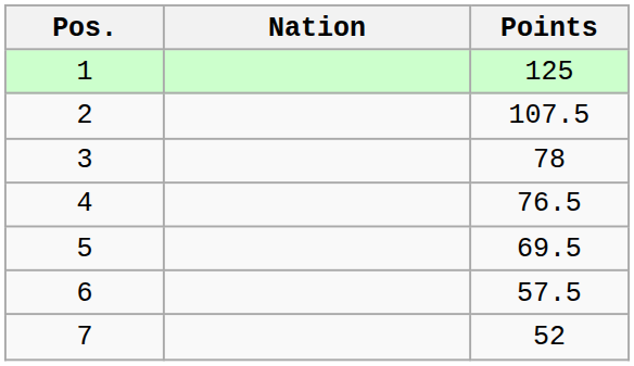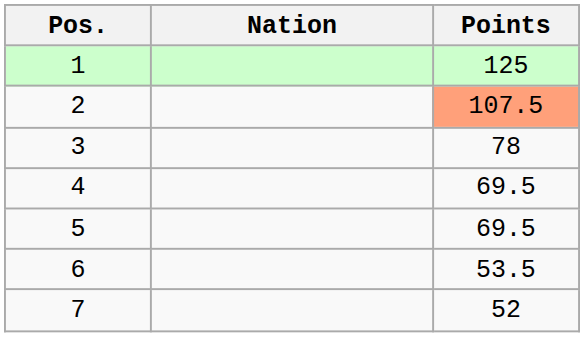 <table class="wikitable gauche" cellspacing="1" style="width:300px;">
 <tr style="background:#efefef; text-align:center;">
 <th style="width:70px;">Pos.</th>
 <th>Nation</th>
 <th style="width:70px;">Points</th>
 </tr>
 <tr style="vertical-align:top; text-align:center; background:#ccffcc;">
 <td>1</td>
 <td style="text-align:left;"></td>
 <td>125</td>
 </tr>
 <tr style="vertical-align:top; text-align:center;">
 <td>2</td>
 <td style="text-align:left;"></td>
-<td>107.5</td>
+<td style="background: lightsalmon;">107.5</td>
 </tr>
 <tr style="vertical-align:top; text-align:center;">
 <td>3</td>
 <td style="text-align:left;"></td>
 <td>78</td>
 </tr>
 <tr style="vertical-align:top; text-align:center;">
 <td>4</td>
 <td style="text-align:left;"></td>
-<td>76.5</td>
+<td>69.5</td>
 </tr>
 <tr style="vertical-align:top; text-align:center;">
 <td>5</td>
 <td style="text-align:left;"></td>
 <td>69.5</td>
 </tr>
 <tr style="vertical-align:top; text-align:center;">
 <td>6</td>
 <td style="text-align:left;"></td>
-<td>57.5</td>
+<td>53.5</td>
 </tr>
 <tr style="vertical-align:top; text-align:center;">
 <td>7</td>
 <td style="text-align:left;"></td>
 <td>52</td>
 </tr>
 </table>
